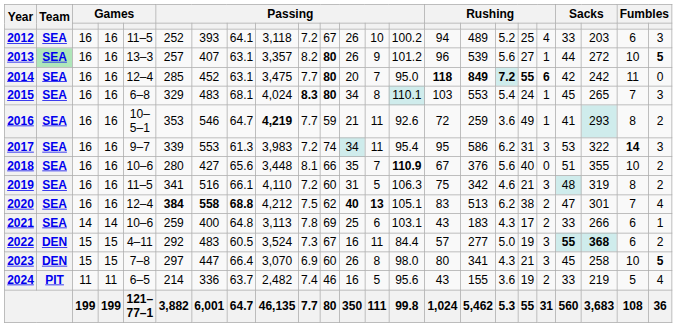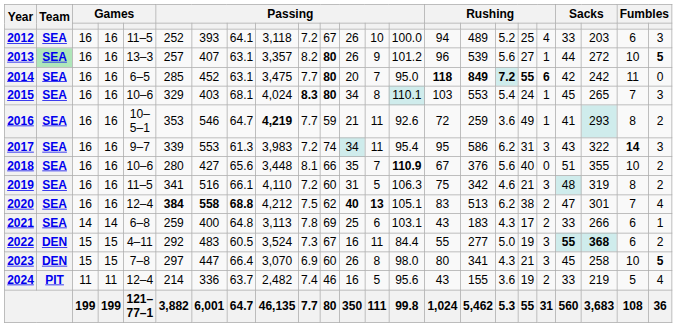 <table class= "wikitable" style="text-align:center;">
 <tr>
 <th rowspan="2">Year</th>
 <th rowspan="2">Team</th>
 <th colspan="3">Games</th>
 <th colspan="9">Passing</th>
 <th colspan="5">Rushing</th>
 <th colspan="2">Sacks</th>
 <th colspan="2">Fumbles</th>
 </tr>
 <tr>
 <th></th>
 <th></th>
 <th></th>
 <th></th>
 <th></th>
 <th></th>
 <th></th>
 <th></th>
 <th></th>
 <th></th>
 <th></th>
 <th></th>
 <th></th>
 <th></th>
 <th></th>
 <th></th>
 <th></th>
 <th></th>
 <th></th>
 <th></th>
 <th></th>
 </tr>
 <tr>
 <th><a href='#'>2012</a></th>
 <th><a href='#'>SEA</a></th>
 <td>16</td>
 <td>16</td>
 <td>11–5</td>
 <td>252</td>
 <td>393</td>
 <td>64.1</td>
 <td>3,118</td>
 <td>7.2</td>
 <td>67</td>
 <td>26</td>
 <td>10</td>
-<td>100.2</td>
+<td>100.0</td>
 <td>94</td>
 <td>489</td>
 <td>5.2</td>
 <td>25</td>
 <td>4</td>
 <td>33</td>
 <td>203</td>
 <td>6</td>
 <td>3</td>
 </tr>
 <tr>
 <th><a href='#'>2013</a></th>
 <th style="background:#afe6ba;"><a href='#'>SEA</a></th>
 <td>16</td>
 <td>16</td>
 <td>13–3</td>
 <td>257</td>
 <td>407</td>
 <td>63.1</td>
 <td>3,357</td>
 <td>8.2</td>
 <td><strong>80</strong></td>
 <td>26</td>
 <td>9</td>
 <td>101.2</td>
 <td>96</td>
 <td>539</td>
 <td>5.6</td>
 <td>27</td>
 <td>1</td>
 <td>44</td>
 <td>272</td>
 <td>10</td>
 <td><strong>5</strong></td>
 </tr>
 <tr>
 <th><a href='#'>2014</a></th>
 <th><a href='#'>SEA</a></th>
 <td>16</td>
 <td>16</td>
-<td>12–4</td>
+<td>6–5</td>
 <td>285</td>
 <td>452</td>
 <td>63.1</td>
 <td>3,475</td>
 <td>7.7</td>
 <td><strong>80</strong></td>
 <td>20</td>
 <td>7</td>
 <td>95.0</td>
 <td><strong>118</strong></td>
 <td><strong>849</strong></td>
 <td style="background:#cfecec;"><strong>7.2</strong></td>
 <td><strong>55</strong></td>
 <td><strong>6</strong></td>
 <td>42</td>
 <td>242</td>
 <td>11</td>
 <td>0</td>
 </tr>
 <tr>
 <th><a href='#'>2015</a></th>
 <th><a href='#'>SEA</a></th>
 <td>16</td>
 <td>16</td>
-<td>6–8</td>
+<td>10–6</td>
 <td>329</td>
-<td>483</td>
+<td>403</td>
 <td>68.1</td>
 <td>4,024</td>
 <td><strong>8.3</strong></td>
 <td><strong>80</strong></td>
 <td>34</td>
 <td>8</td>
 <td style="background:#cfecec;">110.1</td>
 <td>103</td>
 <td>553</td>
 <td>5.4</td>
 <td>24</td>
 <td>1</td>
 <td>45</td>
 <td>265</td>
 <td>7</td>
 <td>3</td>
 </tr>
 <tr>
 <th><a href='#'>2016</a></th>
 <th><a href='#'>SEA</a></th>
 <td>16</td>
 <td>16</td>
 <td>10–5–1</td>
 <td>353</td>
 <td>546</td>
 <td>64.7</td>
 <td><strong>4,219</strong></td>
 <td>7.7</td>
 <td>59</td>
 <td>21</td>
 <td>11</td>
 <td>92.6</td>
 <td>72</td>
 <td>259</td>
 <td>3.6</td>
 <td>49</td>
 <td>1</td>
 <td>41</td>
 <td style="background:#cfecec;">293</td>
 <td>8</td>
 <td>2</td>
 </tr>
 <tr>
 <th><a href='#'>2017</a></th>
 <th><a href='#'>SEA</a></th>
 <td>16</td>
 <td>16</td>
 <td>9–7</td>
 <td>339</td>
 <td>553</td>
 <td>61.3</td>
 <td>3,983</td>
 <td>7.2</td>
 <td>74</td>
 <td style="background:#cfecec;">34</td>
 <td>11</td>
 <td>95.4</td>
 <td>95</td>
 <td>586</td>
 <td>6.2</td>
 <td>31</td>
 <td>3</td>
-<td>53</td>
+<td>43</td>
 <td>322</td>
 <td><strong>14</strong></td>
 <td>3</td>
 </tr>
 <tr>
 <th><a href='#'>2018</a></th>
 <th><a href='#'>SEA</a></th>
 <td>16</td>
 <td>16</td>
 <td>10–6</td>
 <td>280</td>
 <td>427</td>
 <td>65.6</td>
 <td>3,448</td>
 <td>8.1</td>
 <td>66</td>
 <td>35</td>
 <td>7</td>
 <td><strong>110.9</strong></td>
 <td>67</td>
 <td>376</td>
 <td>5.6</td>
 <td>40</td>
 <td>0</td>
 <td>51</td>
 <td>355</td>
 <td>10</td>
 <td>2</td>
 </tr>
 <tr>
 <th><a href='#'>2019</a></th>
 <th><a href='#'>SEA</a></th>
 <td>16</td>
 <td>16</td>
 <td>11–5</td>
 <td>341</td>
 <td>516</td>
 <td>66.1</td>
 <td>4,110</td>
 <td>7.2</td>
 <td>60</td>
 <td>31</td>
 <td>5</td>
 <td>106.3</td>
 <td>75</td>
 <td>342</td>
 <td>4.6</td>
 <td>21</td>
 <td>3</td>
 <td style="background:#cfecec;">48</td>
 <td>319</td>
 <td>8</td>
 <td>2</td>
 </tr>
 <tr>
 <th><a href='#'>2020</a></th>
 <th><a href='#'>SEA</a></th>
 <td>16</td>
 <td>16</td>
 <td>12–4</td>
 <td><strong>384</strong></td>
 <td><strong>558</strong></td>
 <td><strong>68.8</strong></td>
 <td>4,212</td>
 <td>7.5</td>
 <td>62</td>
 <td><strong>40</strong></td>
 <td><strong>13</strong></td>
 <td>105.1</td>
 <td>83</td>
 <td>513</td>
 <td>6.2</td>
 <td>38</td>
 <td>2</td>
 <td>47</td>
 <td>301</td>
 <td>7</td>
 <td>4</td>
 </tr>
 <tr>
 <th><a href='#'>2021</a></th>
 <th><a href='#'>SEA</a></th>
 <td>14</td>
 <td>14</td>
-<td>10–6</td>
+<td>6–8</td>
 <td>259</td>
 <td>400</td>
 <td>64.8</td>
 <td>3,113</td>
 <td>7.8</td>
 <td>69</td>
 <td>25</td>
 <td>6</td>
 <td>103.1</td>
 <td>43</td>
 <td>183</td>
 <td>4.3</td>
 <td>17</td>
 <td>2</td>
 <td>33</td>
 <td>266</td>
 <td>6</td>
 <td>1</td>
 </tr>
 <tr>
 <th><a href='#'>2022</a></th>
 <th><a href='#'>DEN</a></th>
 <td>15</td>
 <td>15</td>
 <td>4–11</td>
 <td>292</td>
 <td>483</td>
 <td>60.5</td>
 <td>3,524</td>
 <td>7.3</td>
 <td>67</td>
 <td>16</td>
 <td>11</td>
 <td>84.4</td>
-<td>57</td>
+<td>55</td>
 <td>277</td>
 <td>5.0</td>
 <td>19</td>
 <td>3</td>
 <td style="background:#cfecec;"><strong>55</strong></td>
 <td style="background:#cfecec;"><strong>368</strong></td>
 <td>6</td>
 <td>2</td>
 </tr>
 <tr>
 <th><a href='#'>2023</a></th>
 <th><a href='#'>DEN</a></th>
 <td>15</td>
 <td>15</td>
 <td>7–8</td>
 <td>297</td>
 <td>447</td>
 <td>66.4</td>
 <td>3,070</td>
 <td>6.9</td>
 <td>60</td>
 <td>26</td>
 <td>8</td>
 <td>98.0</td>
 <td>80</td>
 <td>341</td>
 <td>4.3</td>
 <td>21</td>
 <td>3</td>
 <td>45</td>
 <td>258</td>
 <td>10</td>
 <td><strong>5</strong></td>
 </tr>
 <tr>
 <th><a href='#'>2024</a></th>
 <th><a href='#'>PIT</a></th>
 <td>11</td>
 <td>11</td>
-<td>6–5</td>
+<td>12–4</td>
 <td>214</td>
 <td>336</td>
 <td>63.7</td>
 <td>2,482</td>
 <td>7.4</td>
 <td>46</td>
 <td>16</td>
 <td>5</td>
 <td>95.6</td>
 <td>43</td>
 <td>155</td>
 <td>3.6</td>
 <td>19</td>
 <td>2</td>
 <td>33</td>
 <td>219</td>
 <td>5</td>
 <td>4</td>
 </tr>
 <tr>
 <th colspan="2"></th>
 <th>199</th>
 <th>199</th>
 <th>121–77–1</th>
 <th>3,882</th>
 <th>6,001</th>
 <th>64.7</th>
 <th>46,135</th>
 <th>7.7</th>
 <th>80</th>
 <th>350</th>
 <th>111</th>
 <th>99.8</th>
 <th>1,024</th>
 <th>5,462</th>
 <th>5.3</th>
 <th>55</th>
 <th>31</th>
 <th>560</th>
 <th>3,683</th>
 <th>108</th>
 <th>36</th>
 </tr>
 </table>
